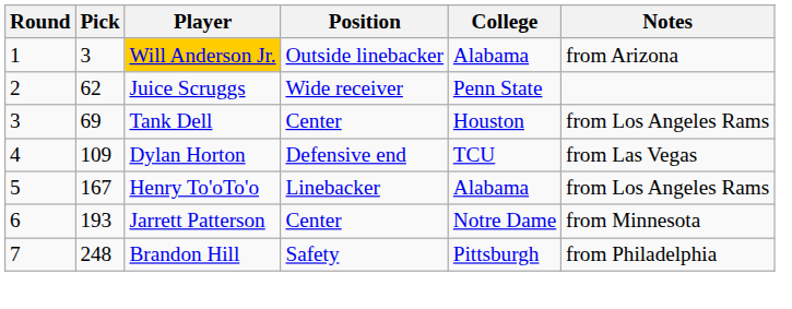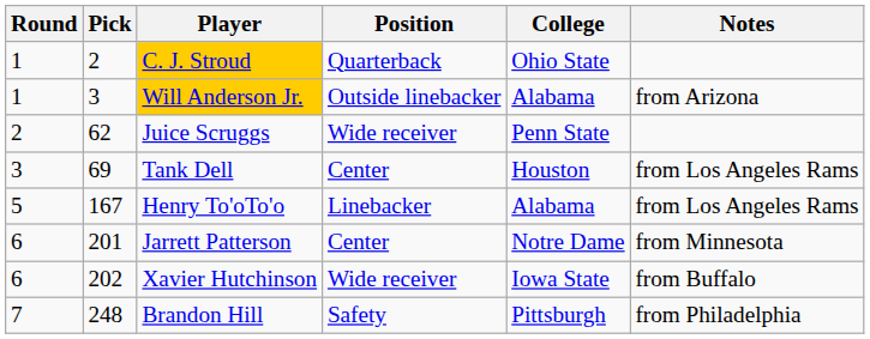 <table class="wikitable">
 <tr>
 <th>Round</th>
 <th>Pick</th>
 <th>Player</th>
 <th>Position</th>
 <th>College</th>
 <th>Notes</th>
+</tr>
+<tr>
+<td>1</td>
+<td>2</td>
+<td style="background:#fc0;"><a href='#'>C. J. Stroud</a></td>
+<td><a href='#'>Quarterback</a></td>
+<td><a href='#'>Ohio State</a></td>
+<td></td>
 </tr>
 <tr>
 <td>1</td>
 <td>3</td>
 <td style="background:#fc0;"><a href='#'>Will Anderson Jr.</a></td>
 <td><a href='#'>Outside linebacker</a></td>
 <td><a href='#'>Alabama</a></td>
 <td>from Arizona</td>
 </tr>
 <tr>
 <td>2</td>
 <td>62</td>
 <td><a href='#'>Juice Scruggs</a></td>
 <td><a href='#'>Wide receiver</a></td>
 <td><a href='#'>Penn State</a></td>
 </tr>
 <tr>
 <td>3</td>
 <td>69</td>
 <td><a href='#'>Tank Dell</a></td>
 <td><a href='#'>Center</a></td>
 <td><a href='#'>Houston</a></td>
 <td>from Los Angeles Rams</td>
 </tr>
 <tr>
-<td>4</td>
-<td>109</td>
-<td><a href='#'>Dylan Horton</a></td>
-<td><a href='#'>Defensive end</a></td>
-<td><a href='#'>TCU</a></td>
-<td>from Las Vegas</td>
-</tr>
-<tr>
 <td>5</td>
 <td>167</td>
 <td><a href='#'>Henry To'oTo'o</a></td>
 <td><a href='#'>Linebacker</a></td>
 <td><a href='#'>Alabama</a></td>
 <td>from Los Angeles Rams</td>
 </tr>
 <tr>
 <td>6</td>
-<td>193</td>
+<td>201</td>
 <td><a href='#'>Jarrett Patterson</a></td>
 <td><a href='#'>Center</a></td>
 <td><a href='#'>Notre Dame</a></td>
 <td>from Minnesota</td>
+</tr>
+<tr>
+<td>6</td>
+<td>202</td>
+<td><a href='#'>Xavier Hutchinson</a></td>
+<td><a href='#'>Wide receiver</a></td>
+<td><a href='#'>Iowa State</a></td>
+<td>from Buffalo</td>
 </tr>
 <tr>
 <td>7</td>
 <td>248</td>
 <td><a href='#'>Brandon Hill</a></td>
 <td><a href='#'>Safety</a></td>
 <td><a href='#'>Pittsburgh</a></td>
 <td>from Philadelphia</td>
 </tr>
 </table>
